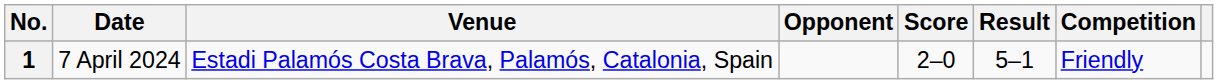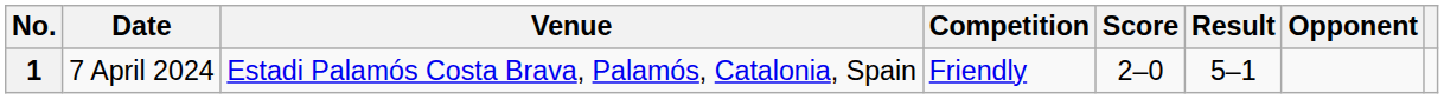 <table class="wikitable sortable plainrowheaders">
 <tr>
 <th scope="col">No.</th>
 <th scope="col" data-sort-type="date">Date</th>
 <th scope="col">Venue</th>
-<th scope="col">Opponent</th>
+<th scope="col">Competition</th>
 <th scope="col">Score</th>
 <th scope="col">Result</th>
-<th scope="col">Competition</th>
+<th scope="col">Opponent</th>
 <th scope="col" class="unsortable"></th>
 </tr>
 <tr>
 <th scope="row" style="text-align: center">1</th>
 <td>7 April 2024</td>
 <td><a href='#'>Estadi Palamós Costa Brava</a>, <a href='#'>Palamós</a>, <a href='#'>Catalonia</a>, Spain</td>
-<td></td>
+<td><a href='#'>Friendly</a></td>
 <td align="center">2–0</td>
 <td align="center">5–1</td>
-<td><a href='#'>Friendly</a></td>
+<td></td>
 <td align="center"></td>
 </tr>
 </table>
